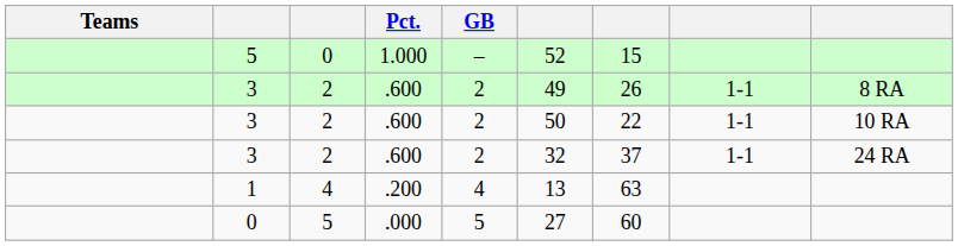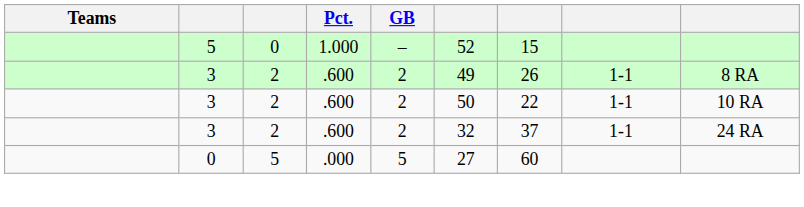 <table class="wikitable" style="text-align:center;">
 <tr>
 <th width=150px>Teams</th>
 <th width=50px></th>
 <th width=50px></th>
 <th width=50px><a href='#'>Pct.</a></th>
 <th width=50px><a href='#'>GB</a></th>
 <th width=50px></th>
 <th width=50px></th>
 <th width=100px></th>
 <th width=100px></th>
 </tr>
 <tr style="background-color:#cfc">
 <td align=left></td>
 <td>5</td>
 <td>0</td>
 <td>1.000</td>
 <td>–</td>
 <td>52</td>
 <td>15</td>
 <td></td>
 <td></td>
 </tr>
 <tr style="background-color:#cfc">
 <td align=left></td>
 <td>3</td>
 <td>2</td>
 <td>.600</td>
 <td>2</td>
 <td>49</td>
 <td>26</td>
 <td>1-1</td>
 <td>8 RA</td>
 </tr>
 <tr>
 <td align=left></td>
 <td>3</td>
 <td>2</td>
 <td>.600</td>
 <td>2</td>
 <td>50</td>
 <td>22</td>
 <td>1-1</td>
 <td>10 RA</td>
 </tr>
 <tr>
 <td align=left></td>
 <td>3</td>
 <td>2</td>
 <td>.600</td>
 <td>2</td>
 <td>32</td>
 <td>37</td>
 <td>1-1</td>
 <td>24 RA</td>
 </tr>
 <tr>
 <td align=left></td>
-<td>1</td>
-<td>4</td>
-<td>.200</td>
-<td>4</td>
-<td>13</td>
-<td>63</td>
-<td></td>
-<td></td>
-</tr>
-<tr>
-<td align=left></td>
 <td>0</td>
 <td>5</td>
 <td>.000</td>
 <td>5</td>
 <td>27</td>
 <td>60</td>
 <td></td>
 <td></td>
 </tr>
 </table>
